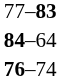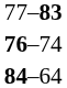 <table style="text-align:center">
 <tr>
 <th width=200></th>
 <th width=100></th>
 <th width=200></th>
 </tr>
 <tr>
 <td align=right></td>
 <td>77–<strong>83</strong></td>
 <td align=left><strong></strong></td>
 </tr>
 <tr>
 <td align=right><strong></strong></td>
-<td><strong>84</strong>–64</td>
+<td><strong>76</strong>–74</td>
 <td align=left></td>
 </tr>
 <tr>
 <td align=right><strong></strong></td>
-<td><strong>76</strong>–74</td>
+<td><strong>84</strong>–64</td>
 <td align=left></td>
 </tr>
 </table>
